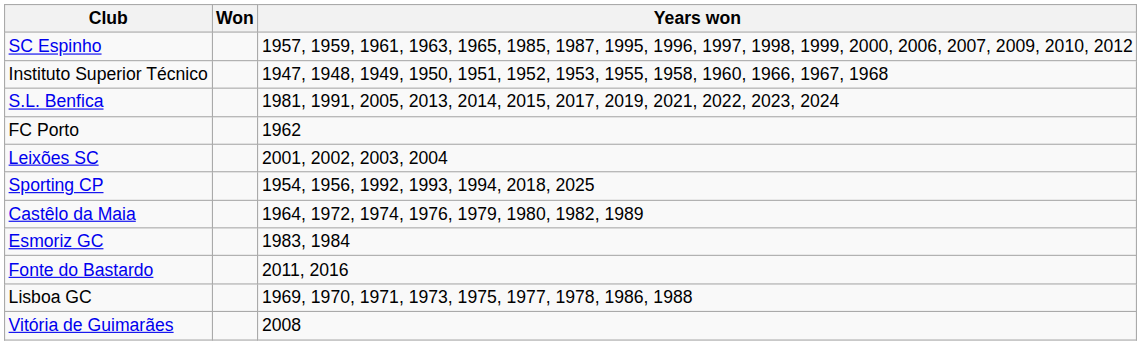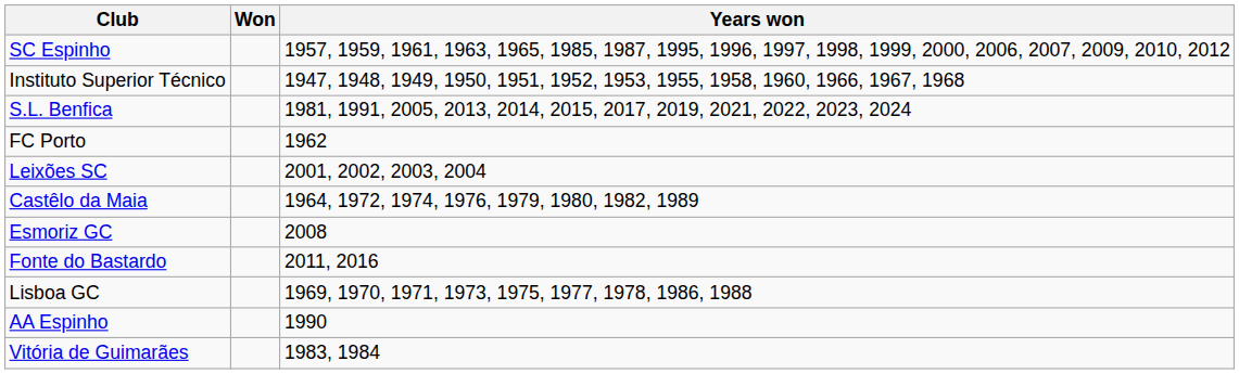 <table class="wikitable sortable">
 <tr>
 <th>Club</th>
 <th>Won</th>
 <th>Years won</th>
 </tr>
 <tr>
 <td><a href='#'>SC Espinho</a></td>
 <td></td>
 <td>1957, 1959, 1961, 1963, 1965, 1985, 1987, 1995, 1996, 1997, 1998, 1999, 2000, 2006, 2007, 2009, 2010, 2012</td>
 </tr>
 <tr>
 <td>Instituto Superior Técnico</td>
 <td></td>
 <td>1947, 1948, 1949, 1950, 1951, 1952, 1953, 1955, 1958, 1960, 1966, 1967, 1968</td>
 </tr>
 <tr>
 <td><a href='#'>S.L. Benfica</a></td>
 <td></td>
 <td>1981, 1991, 2005, 2013, 2014, 2015, 2017, 2019, 2021, 2022, 2023, 2024</td>
 </tr>
 <tr>
 <td>FC Porto</td>
 <td></td>
 <td>1962</td>
 </tr>
 <tr>
 <td><a href='#'>Leixões SC</a></td>
 <td></td>
 <td>2001, 2002, 2003, 2004</td>
 </tr>
 <tr>
-<td><a href='#'>Sporting CP</a></td>
-<td></td>
-<td>1954, 1956, 1992, 1993, 1994, 2018, 2025</td>
-</tr>
-<tr>
 <td><a href='#'>Castêlo da Maia</a></td>
 <td></td>
 <td>1964, 1972, 1974, 1976, 1979, 1980, 1982, 1989</td>
 </tr>
 <tr>
 <td><a href='#'>Esmoriz GC</a></td>
 <td></td>
-<td>1983, 1984</td>
+<td>2008</td>
 </tr>
 <tr>
 <td><a href='#'>Fonte do Bastardo</a></td>
 <td></td>
 <td>2011, 2016</td>
 </tr>
 <tr>
 <td>Lisboa GC</td>
 <td></td>
 <td>1969, 1970, 1971, 1973, 1975, 1977, 1978, 1986, 1988</td>
 </tr>
 <tr>
+<td><a href='#'>AA Espinho</a></td>
+<td></td>
+<td>1990</td>
+</tr>
+<tr>
 <td><a href='#'>Vitória de Guimarães</a></td>
 <td></td>
-<td>2008</td>
+<td>1983, 1984</td>
 </tr>
 </table>
